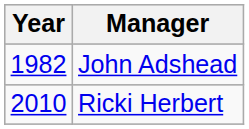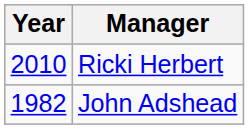 <table class="wikitable">
 <tr>
 <th>Year</th>
 <th>Manager</th>
 </tr>
 <tr>
+<td align=center><a href='#'>2010</a></td>
+<td> <a href='#'>Ricki Herbert</a></td>
+</tr>
+<tr>
 <td align=center><a href='#'>1982</a></td>
 <td> <a href='#'>John Adshead</a></td>
 </tr>
-<tr>
-<td align=center><a href='#'>2010</a></td>
-<td> <a href='#'>Ricki Herbert</a></td>
-</tr>
 </table>
